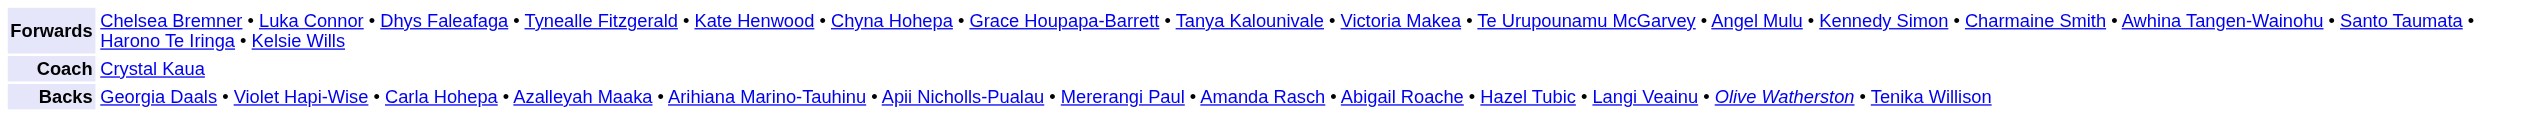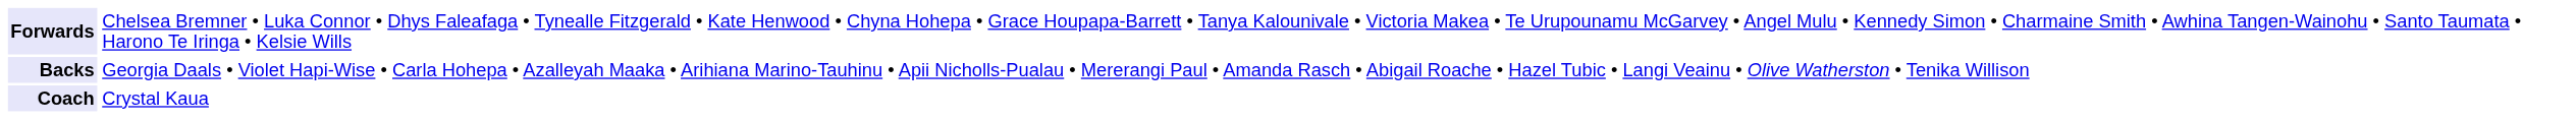 <table cellpadding="2" style="border: 1px solid white; font-size:90%;">
 <tr>
 <td style="text-align:right;" bgcolor="lavender"><strong>Forwards</strong></td>
 <td style="text-align:left;"><a href='#'>Chelsea Bremner</a> • <a href='#'>Luka Connor</a> • <a href='#'>Dhys Faleafaga</a> • <a href='#'>Tynealle Fitzgerald</a> • <a href='#'>Kate Henwood</a> • <a href='#'>Chyna Hohepa</a> • <a href='#'>Grace Houpapa-Barrett</a> • <a href='#'>Tanya Kalounivale</a> • <a href='#'>Victoria Makea</a> • <a href='#'>Te Urupounamu McGarvey</a> • <a href='#'>Angel Mulu</a> • <a href='#'>Kennedy Simon</a> • <a href='#'>Charmaine Smith</a> • <a href='#'>Awhina Tangen-Wainohu</a> • <a href='#'>Santo Taumata</a> • <a href='#'>Harono Te Iringa</a> • <a href='#'>Kelsie Wills</a></td>
 </tr>
 <tr>
+<td style="text-align:right;" bgcolor="lavender"><strong>Backs</strong></td>
+<td style="text-align:left;"><a href='#'>Georgia Daals</a> • <a href='#'>Violet Hapi-Wise</a> • <a href='#'>Carla Hohepa</a> • <a href='#'>Azalleyah Maaka</a> • <a href='#'>Arihiana Marino-Tauhinu</a> • <a href='#'>Apii Nicholls-Pualau</a> • <a href='#'>Mererangi Paul</a> • <a href='#'>Amanda Rasch</a> • <a href='#'>Abigail Roache</a> • <a href='#'>Hazel Tubic</a> • <a href='#'>Langi Veainu</a> • <em><a href='#'>Olive Watherston</a></em> • <a href='#'>Tenika Willison</a></td>
+</tr>
+<tr>
 <td style="text-align:right;" bgcolor="lavender"><strong>Coach</strong></td>
 <td style="text-align:left;"><a href='#'>Crystal Kaua</a></td>
 </tr>
-<tr>
-<td style="text-align:right;" bgcolor="lavender"><strong>Backs</strong></td>
-<td style="text-align:left;"><a href='#'>Georgia Daals</a> • <a href='#'>Violet Hapi-Wise</a> • <a href='#'>Carla Hohepa</a> • <a href='#'>Azalleyah Maaka</a> • <a href='#'>Arihiana Marino-Tauhinu</a> • <a href='#'>Apii Nicholls-Pualau</a> • <a href='#'>Mererangi Paul</a> • <a href='#'>Amanda Rasch</a> • <a href='#'>Abigail Roache</a> • <a href='#'>Hazel Tubic</a> • <a href='#'>Langi Veainu</a> • <em><a href='#'>Olive Watherston</a></em> • <a href='#'>Tenika Willison</a></td>
-</tr>
 </table>
